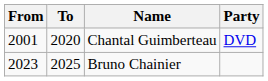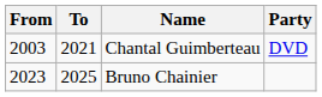 <table class="wikitable">
 <tr>
 <th>From</th>
 <th>To</th>
 <th>Name</th>
 <th>Party</th>
 </tr>
 <tr>
-<td>2001</td>
-<td>2020</td>
+<td>2003</td>
+<td>2021</td>
 <td>Chantal Guimberteau</td>
 <td><a href='#'>DVD</a></td>
 </tr>
 <tr>
 <td>2023</td>
 <td>2025</td>
 <td>Bruno Chainier</td>
 <td></td>
 </tr>
 </table>
